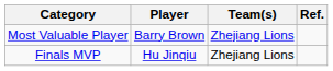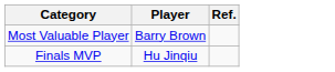 <table class="wikitable" style="text-align:center">
 <tr>
 <th>Category</th>
 <th>Player</th>
-<th>Team(s)</th>
 <th>Ref.</th>
 </tr>
 <tr>
 <td><a href='#'>Most Valuable Player</a></td>
 <td><a href='#'>Barry Brown</a></td>
-<td><a href='#'>Zhejiang Lions</a></td>
 <td></td>
 </tr>
 <tr>
 <td><a href='#'>Finals MVP</a></td>
 <td><a href='#'>Hu Jinqiu</a></td>
-<td>Zhejiang Lions</td>
 <td></td>
 </tr>
 </table>
